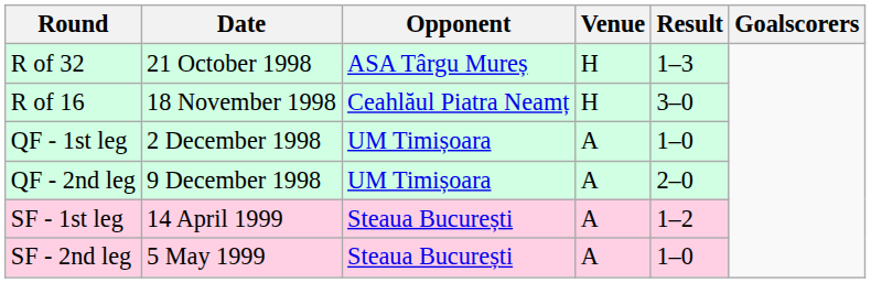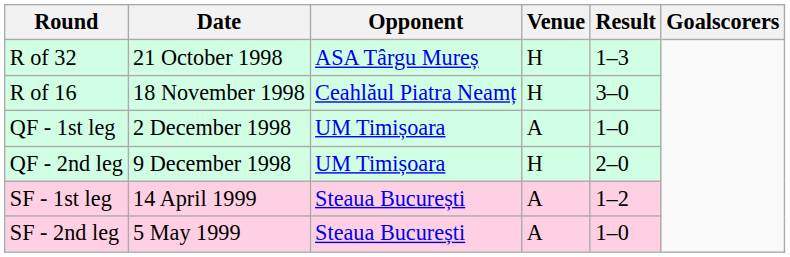 <table class="wikitable">
 <tr>
 <th>Round</th>
 <th>Date</th>
 <th>Opponent</th>
 <th>Venue</th>
 <th>Result</th>
 <th>Goalscorers</th>
 </tr>
 <tr style="background-color: #d0ffe3;">
 <td>R of 32</td>
 <td>21 October 1998</td>
 <td><a href='#'>ASA Târgu Mureș</a></td>
 <td>H</td>
 <td>1–3</td>
 </tr>
 <tr style="background-color: #d0ffe3;">
 <td>R of 16</td>
 <td>18 November 1998</td>
 <td><a href='#'>Ceahlăul Piatra Neamț</a></td>
 <td>H</td>
 <td>3–0</td>
 </tr>
 <tr style="background-color: #d0ffe3;">
 <td>QF - 1st leg</td>
 <td>2 December 1998</td>
 <td><a href='#'>UM Timișoara</a></td>
 <td>A</td>
 <td>1–0</td>
 </tr>
 <tr style="background-color: #d0ffe3;">
 <td>QF - 2nd leg</td>
 <td>9 December 1998</td>
 <td><a href='#'>UM Timișoara</a></td>
-<td>A</td>
+<td>H</td>
 <td>2–0</td>
 </tr>
 <tr style="background-color: #ffd0e3;">
 <td>SF - 1st leg</td>
 <td>14 April 1999</td>
 <td><a href='#'>Steaua București</a></td>
 <td>A</td>
 <td>1–2</td>
 </tr>
 <tr style="background-color: #ffd0e3;">
 <td>SF - 2nd leg</td>
 <td>5 May 1999</td>
 <td><a href='#'>Steaua București</a></td>
 <td>A</td>
 <td>1–0</td>
 </tr>
 </table>
